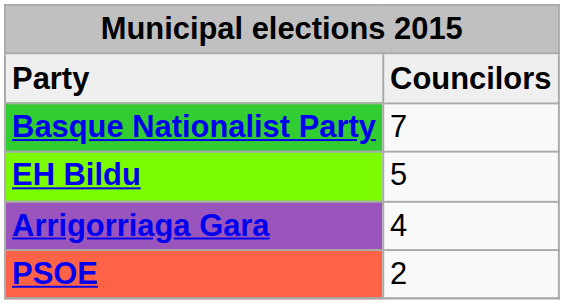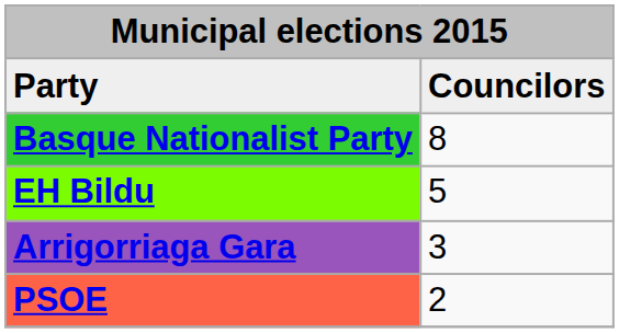 <table class="wikitable" border="1">
 <tr ---->
 <td colspan="5" style="background:#C0C0C0; text-align:center;"><strong>Municipal elections 2015</strong></td>
 </tr>
 <tr ---->
 <td bgcolor="#EFEFEF"><strong>Party</strong></td>
 <td bgcolor="#EFEFEF"><strong>Councilors</strong></td>
 </tr>
 <tr ---->
 <td bgcolor="#32CD32"><strong><a href='#'>Basque Nationalist Party</a></strong></td>
-<td>7</td>
+<td>8</td>
 </tr>
 <tr ---->
 <td bgcolor="#7CFC00"><strong><a href='#'>EH Bildu</a></strong></td>
 <td>5</td>
 </tr>
 <tr ---->
 <td bgcolor="#9955BB"><strong><a href='#'>Arrigorriaga Gara</a></strong></td>
-<td>4</td>
+<td>3</td>
 </tr>
 <tr ---->
 <td bgcolor="#FF6347"><strong><a href='#'>PSOE</a></strong></td>
 <td>2</td>
 </tr>
 <tr ---->
 </tr>
 </table>
